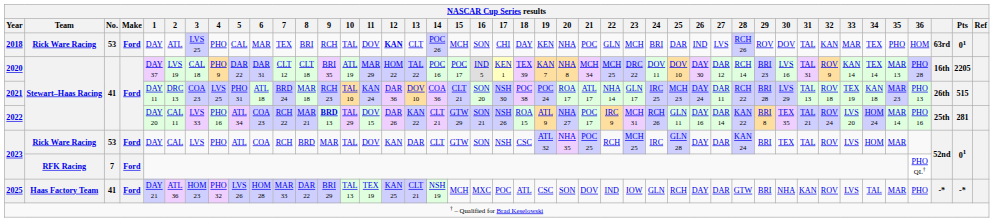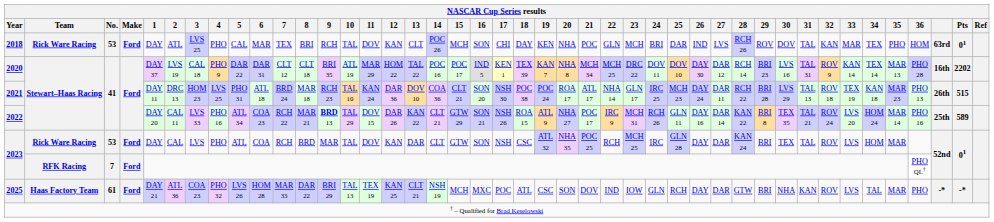 <table class="wikitable" style="text-align:center; font-size:75%">
 <tr>
 <th colspan=45><a href='#'>NASCAR Cup Series</a> results</th>
 </tr>
 <tr>
 <th>Year</th>
 <th>Team</th>
 <th>No.</th>
 <th>Make</th>
 <th>1</th>
 <th>2</th>
 <th>3</th>
 <th>4</th>
 <th>5</th>
 <th>6</th>
 <th>7</th>
 <th>8</th>
 <th>9</th>
 <th>10</th>
 <th>11</th>
 <th>12</th>
 <th>13</th>
 <th>14</th>
 <th>15</th>
 <th>16</th>
 <th>17</th>
 <th>18</th>
 <th>19</th>
 <th>20</th>
 <th>21</th>
 <th>22</th>
 <th>23</th>
 <th>24</th>
 <th>25</th>
 <th>26</th>
 <th>27</th>
 <th>28</th>
 <th>29</th>
 <th>30</th>
 <th>31</th>
 <th>32</th>
 <th>33</th>
 <th>34</th>
 <th>35</th>
 <th>36</th>
 <th></th>
 <th>Pts</th>
 <th>Ref</th>
 </tr>
 <tr>
 <th><a href='#'>2018</a></th>
 <th><a href='#'>Rick Ware Racing</a></th>
 <th>53</th>
 <th><a href='#'>Ford</a></th>
 <td><a href='#'>DAY</a></td>
 <td><a href='#'>ATL</a></td>
 <td style="background:#CFCFFF;"><a href='#'>LVS</a><br><small>25</small></td>
 <td><a href='#'>PHO</a></td>
 <td><a href='#'>CAL</a></td>
 <td><a href='#'>MAR</a></td>
 <td><a href='#'>TEX</a></td>
 <td><a href='#'>BRI</a></td>
 <td><a href='#'>RCH</a></td>
 <td><a href='#'>TAL</a></td>
 <td><a href='#'>DOV</a></td>
-<td><strong><a href='#'>KAN</a></strong></td>
+<td><a href='#'>KAN</a></td>
 <td><a href='#'>CLT</a></td>
 <td style="background:#CFCFFF;"><a href='#'>POC</a><br><small>26</small></td>
 <td><a href='#'>MCH</a></td>
 <td><a href='#'>SON</a></td>
 <td><a href='#'>CHI</a></td>
 <td><a href='#'>DAY</a></td>
 <td><a href='#'>KEN</a></td>
 <td><a href='#'>NHA</a></td>
 <td><a href='#'>POC</a></td>
 <td><a href='#'>GLN</a></td>
 <td><a href='#'>MCH</a></td>
 <td><a href='#'>BRI</a></td>
 <td><a href='#'>DAR</a></td>
 <td><a href='#'>IND</a></td>
 <td><a href='#'>LVS</a></td>
 <td style="background:#CFCFFF;"><a href='#'>RCH</a><br><small>26</small></td>
 <td><a href='#'>ROV</a></td>
 <td><a href='#'>DOV</a></td>
 <td><a href='#'>TAL</a></td>
 <td><a href='#'>KAN</a></td>
 <td><a href='#'>MAR</a></td>
 <td><a href='#'>TEX</a></td>
 <td><a href='#'>PHO</a></td>
 <td><a href='#'>HOM</a></td>
 <th>63rd</th>
 <th>0<sup>1</sup></th>
 <th></th>
 </tr>
 <tr>
 <th><a href='#'>2020</a></th>
 <th rowspan=3><a href='#'>Stewart–Haas Racing</a></th>
 <th rowspan=3>41</th>
 <th rowspan=3><a href='#'>Ford</a></th>
 <td style="background:#EFCFFF;"><a href='#'>DAY</a><br><small>37</small></td>
 <td style="background:#DFFFDF;"><a href='#'>LVS</a><br><small>19</small></td>
 <td style="background:#DFFFDF;"><a href='#'>CAL</a><br><small>18</small></td>
 <td style="background:#FFDF9F;"><a href='#'>PHO</a><br><small>9</small></td>
 <td style="background:#CFCFFF;"><a href='#'>DAR</a><br><small>22</small></td>
 <td style="background:#CFCFFF;"><a href='#'>DAR</a><br><small>31</small></td>
 <td style="background:#DFFFDF;"><a href='#'>CLT</a><br><small>12</small></td>
 <td style="background:#DFFFDF;"><a href='#'>CLT</a><br><small>18</small></td>
 <td style="background:#EFCFFF;"><a href='#'>BRI</a><br><small>35</small></td>
 <td style="background:#DFFFDF;"><a href='#'>ATL</a><br><small>19</small></td>
 <td style="background:#CFCFFF;"><a href='#'>MAR</a><br><small>29</small></td>
 <td style="background:#CFCFFF;"><a href='#'>HOM</a><br><small>22</small></td>
 <td style="background:#CFCFFF;"><a href='#'>TAL</a><br><small>22</small></td>
 <td style="background:#DFFFDF;"><a href='#'>POC</a><br><small>16</small></td>
 <td style="background:#DFFFDF;"><a href='#'>POC</a><br><small>17</small></td>
 <td style="background:#DFDFDF;"><a href='#'>IND</a><br><small>5</small></td>
 <td style="background:#FFFFBF;"><a href='#'>KEN</a><br><small>1</small></td>
 <td style="background:#EFCFFF;"><a href='#'>TEX</a><br><small>39</small></td>
 <td style="background:#FFDF9F;"><a href='#'>KAN</a><br><small>7</small></td>
 <td style="background:#FFDF9F;"><a href='#'>NHA</a><br><small>8</small></td>
 <td style="background:#EFCFFF;"><a href='#'>MCH</a><br><small>34</small></td>
 <td style="background:#CFCFFF;"><a href='#'>MCH</a><br><small>25</small></td>
 <td style="background:#CFCFFF;"><a href='#'>DRC</a><br><small>22</small></td>
 <td style="background:#DFFFDF;"><a href='#'>DOV</a><br><small>11</small></td>
 <td style="background:#FFDF9F;"><a href='#'>DOV</a><br><small>10</small></td>
 <td style="background:#EFCFFF;"><a href='#'>DAY</a><br><small>30</small></td>
 <td style="background:#DFFFDF;"><a href='#'>DAR</a><br><small>12</small></td>
 <td style="background:#DFFFDF;"><a href='#'>RCH</a><br><small>14</small></td>
 <td style="background:#CFCFFF;"><a href='#'>BRI</a><br><small>23</small></td>
 <td style="background:#DFFFDF;"><a href='#'>LVS</a><br><small>16</small></td>
 <td style="background:#EFCFFF;"><a href='#'>TAL</a><br><small>31</small></td>
 <td style="background:#FFDF9F;"><a href='#'>ROV</a><br><small>9</small></td>
 <td style="background:#DFFFDF;"><a href='#'>KAN</a><br><small>14</small></td>
 <td style="background:#DFFFDF;"><a href='#'>TEX</a><br><small>14</small></td>
 <td style="background:#DFFFDF;"><a href='#'>MAR</a><br><small>13</small></td>
 <td style="background:#CFCFFF;"><a href='#'>PHO</a><br><small>28</small></td>
 <th>16th</th>
-<th>2205</th>
+<th>2202</th>
 <th></th>
 </tr>
 <tr>
 <th><a href='#'>2021</a></th>
 <td style="background:#DFFFDF;"><a href='#'>DAY</a><br><small>11</small></td>
 <td style="background:#DFFFDF;"><a href='#'>DRC</a><br><small>13</small></td>
-<td style="background:#CFCFFF;"><a href='#'>COA</a><br><small>23</small></td>
+<td style="background:#CFCFFF;"><a href='#'>HOM</a><br><small>23</small></td>
 <td style="background:#CFCFFF;"><a href='#'>LVS</a><br><small>25</small></td>
 <td style="background:#CFCFFF;"><a href='#'>PHO</a><br><small>31</small></td>
 <td style="background:#DFFFDF;"><a href='#'>ATL</a><br><small>18</small></td>
 <td style="background:#CFCFFF;"><a href='#'>BRD</a><br><small>24</small></td>
 <td style="background:#DFFFDF;"><a href='#'>MAR</a><br><small>18</small></td>
 <td style="background:#CFCFFF;"><a href='#'>RCH</a><br><small>23</small></td>
 <td style="background:#FFDF9F;"><a href='#'>TAL</a><br><small>10</small></td>
 <td style="background:#CFCFFF;"><a href='#'>KAN</a><br><small>24</small></td>
 <td style="background:#EFCFFF;"><a href='#'>DAR</a><br><small>36</small></td>
 <td style="background:#FFDF9F;"><a href='#'>DOV</a><br><small>10</small></td>
 <td style="background:#EFCFFF;"><a href='#'>COA</a><br><small>36</small></td>
 <td style="background:#CFCFFF;"><a href='#'>CLT</a><br><small>21</small></td>
 <td style="background:#DFFFDF;"><a href='#'>SON</a><br><small>20</small></td>
 <td style="background:#CFCFFF;"><a href='#'>NSH</a><br><small>30</small></td>
 <td style="background:#EFCFFF;"><a href='#'>POC</a><br><small>38</small></td>
 <td style="background:#CFCFFF;"><a href='#'>POC</a><br><small>24</small></td>
 <td style="background:#DFFFDF;"><a href='#'>ROA</a><br><small>17</small></td>
 <td style="background:#DFFFDF;"><a href='#'>ATL</a><br><small>17</small></td>
 <td style="background:#DFFFDF;"><a href='#'>NHA</a><br><small>14</small></td>
 <td style="background:#DFFFDF;"><a href='#'>GLN</a><br><small>17</small></td>
 <td style="background:#CFCFFF;"><a href='#'>IRC</a><br><small>25</small></td>
 <td style="background:#CFCFFF;"><a href='#'>MCH</a><br><small>23</small></td>
 <td style="background:#CFCFFF;"><a href='#'>DAY</a><br><small>24</small></td>
 <td style="background:#DFFFDF;"><a href='#'>DAR</a><br><small>11</small></td>
 <td style="background:#CFCFFF;"><a href='#'>RCH</a><br><small>22</small></td>
 <td style="background:#CFCFFF;"><a href='#'>BRI</a><br><small>28</small></td>
 <td style="background:#CFCFFF;"><a href='#'>LVS</a><br><small>29</small></td>
 <td style="background:#DFFFDF;"><a href='#'>TAL</a><br><small>13</small></td>
 <td style="background:#DFFFDF;"><a href='#'>ROV</a><br><small>18</small></td>
 <td style="background:#DFFFDF;"><a href='#'>TEX</a><br><small>19</small></td>
 <td style="background:#DFFFDF;"><a href='#'>KAN</a><br><small>18</small></td>
 <td style="background:#CFCFFF;"><a href='#'>MAR</a><br><small>23</small></td>
 <td style="background:#DFFFDF;"><a href='#'>PHO</a><br><small>13</small></td>
 <th>26th</th>
 <th>515</th>
 <th></th>
 </tr>
 <tr>
 <th><a href='#'>2022</a></th>
 <td style="background:#DFFFDF;"><a href='#'>DAY</a><br><small>20</small></td>
 <td style="background:#DFFFDF;"><a href='#'>CAL</a><br><small>11</small></td>
 <td style="background:#EFCFFF;"><a href='#'>LVS</a><br><small>33</small></td>
 <td style="background:#DFFFDF;"><a href='#'>PHO</a><br><small>16</small></td>
 <td style="background:#EFCFFF;"><a href='#'>ATL</a><br><small>34</small></td>
 <td style="background:#CFCFFF;"><a href='#'>COA</a><br><small>23</small></td>
 <td style="background:#CFCFFF;"><a href='#'>RCH</a><br><small>22</small></td>
 <td style="background:#CFCFFF;"><a href='#'>MAR</a><br><small>21</small></td>
 <td style="background:#DFFFDF;"><strong><a href='#'>BRD</a></strong><br><small>13</small></td>
 <td style="background:#EFCFFF;"><a href='#'>TAL</a><br><small>29</small></td>
 <td style="background:#DFFFDF;"><a href='#'>DOV</a><br><small>15</small></td>
 <td style="background:#EFCFFF;"><a href='#'>DAR</a><br><small>26</small></td>
 <td style="background:#CFCFFF;"><a href='#'>KAN</a><br><small>22</small></td>
 <td style="background:#EFCFFF;"><a href='#'>CLT</a><br><small>21</small></td>
 <td style="background:#CFCFFF;"><a href='#'>GTW</a><br><small>29</small></td>
 <td style="background:#CFCFFF;"><a href='#'>SON</a><br><small>21</small></td>
 <td style="background:#CFCFFF;"><a href='#'>NSH</a><br><small>26</small></td>
 <td style="background:#DFFFDF;"><a href='#'>ROA</a><br><small>15</small></td>
 <td style="background:#FFDF9F;"><a href='#'>ATL</a><br><small>9</small></td>
 <td style="background:#CFCFFF;"><a href='#'>NHA</a><br><small>27</small></td>
 <td style="background:#DFFFDF;"><a href='#'>POC</a><br><small>17</small></td>
 <td style="background:#FFDF9F;"><a href='#'>IRC</a><br><small>9</small></td>
 <td style="background:#EFCFFF;"><a href='#'>MCH</a><br><small>31</small></td>
 <td style="background:#CFCFFF;"><a href='#'>RCH</a><br><small>26</small></td>
 <td style="background:#DFFFDF;"><a href='#'>GLN</a><br><small>11</small></td>
 <td style="background:#DFFFDF;"><a href='#'>DAY</a><br><small>16</small></td>
 <td style="background:#DFFFDF;"><a href='#'>DAR</a><br><small>14</small></td>
 <td style="background:#CFCFFF;"><a href='#'>KAN</a><br><small>22</small></td>
 <td style="background:#FFDF9F;"><a href='#'>BRI</a><br><small>8</small></td>
 <td style="background:#EFCFFF;"><a href='#'>TEX</a><br><small>35</small></td>
 <td style="background:#CFCFFF;"><a href='#'>TAL</a><br><small>21</small></td>
 <td style="background:#CFCFFF;"><a href='#'>ROV</a><br><small>24</small></td>
 <td style="background:#DFFFDF;"><a href='#'>LVS</a><br><small>20</small></td>
 <td style="background:#CFCFFF;"><a href='#'>HOM</a><br><small>24</small></td>
 <td style="background:#DFFFDF;"><a href='#'>MAR</a><br><small>14</small></td>
 <td style="background:#DFFFDF;"><a href='#'>PHO</a><br><small>16</small></td>
 <th>25th</th>
-<th>281</th>
+<th>589</th>
 <th></th>
 </tr>
 <tr>
 <th rowspan=2><a href='#'>2023</a></th>
 <th><a href='#'>Rick Ware Racing</a></th>
 <th>53</th>
 <th><a href='#'>Ford</a></th>
 <td><a href='#'>DAY</a></td>
 <td><a href='#'>CAL</a></td>
 <td><a href='#'>LVS</a></td>
 <td><a href='#'>PHO</a></td>
 <td><a href='#'>ATL</a></td>
 <td><a href='#'>COA</a></td>
 <td><a href='#'>RCH</a></td>
 <td><a href='#'>BRD</a></td>
 <td><a href='#'>MAR</a></td>
 <td><a href='#'>TAL</a></td>
 <td><a href='#'>DOV</a></td>
 <td><a href='#'>KAN</a></td>
 <td><a href='#'>DAR</a></td>
 <td><a href='#'>CLT</a></td>
 <td><a href='#'>GTW</a></td>
 <td><a href='#'>SON</a></td>
 <td><a href='#'>NSH</a></td>
 <td><a href='#'>CSC</a></td>
 <td style="background:#CFCFFF;"><a href='#'>ATL</a><br><small>32</small></td>
 <td style="background:#EFCFFF;"><a href='#'>NHA</a><br><small>35</small></td>
 <td style="background:#CFCFFF;"><a href='#'>POC</a><br><small>25</small></td>
 <td><a href='#'>RCH</a></td>
 <td style="background:#CFCFFF;"><a href='#'>MCH</a><br><small>25</small></td>
 <td><a href='#'>IRC</a></td>
 <td style="background:#CFCFFF;"><a href='#'>GLN</a><br><small>28</small></td>
 <td><a href='#'>DAY</a></td>
 <td><a href='#'>DAR</a></td>
 <td style="background:#CFCFFF;"><a href='#'>KAN</a><br><small>24</small></td>
 <td><a href='#'>BRI</a></td>
 <td><a href='#'>TEX</a></td>
 <td><a href='#'>TAL</a></td>
 <td><a href='#'>ROV</a></td>
 <td><a href='#'>LVS</a></td>
 <td><a href='#'>HOM</a></td>
 <td><a href='#'>MAR</a></td>
 <td></td>
 <th rowspan=2>52nd</th>
 <th rowspan=2>0<sup>1</sup></th>
 <th rowspan=2></th>
 </tr>
 <tr>
 <th><a href='#'>RFK Racing</a></th>
 <th>7</th>
 <th><a href='#'>Ford</a></th>
 <td colspan=35></td>
 <td style="background:#FFFFFF;"><a href='#'>PHO</a><br><small>QL<sup>†</sup></small></td>
 </tr>
 <tr>
 <th><a href='#'>2025</a></th>
 <th><a href='#'>Haas Factory Team</a></th>
-<th>41</th>
+<th>61</th>
 <th><a href='#'>Ford</a></th>
 <td style="background:#CFCFFF;"><a href='#'>DAY</a><br><small>21</small></td>
 <td style="background:#EFCFFF;"><a href='#'>ATL</a><br><small>36</small></td>
-<td style="background:#CFCFFF;"><a href='#'>HOM</a><br><small>23</small></td>
+<td style="background:#CFCFFF;"><a href='#'>COA</a><br><small>23</small></td>
 <td style="background:#EFCFFF;"><a href='#'>PHO</a><br><small>32</small></td>
 <td style="background:#CFCFFF;"><a href='#'>LVS</a><br><small>26</small></td>
 <td style="background:#CFCFFF;"><a href='#'>HOM</a><br><small>28</small></td>
 <td style="background:#CFCFFF;"><a href='#'>MAR</a><br><small>33</small></td>
 <td style="background:#CFCFFF;"><a href='#'>DAR</a><br><small>22</small></td>
 <td style="background:#CFCFFF;"><a href='#'>BRI</a><br><small>29</small></td>
 <td style="background:#DFFFDF;"><a href='#'>TAL</a><br><small>13</small></td>
 <td style="background:#DFFFDF;"><a href='#'>TEX</a><br><small>19</small></td>
 <td style="background:#CFCFFF;"><a href='#'>KAN</a><br><small>25</small></td>
 <td style="background:#CFCFFF;"><a href='#'>CLT</a><br><small>21</small></td>
 <td style="background:#DFFFDF;"><a href='#'>NSH</a><br><small>19</small></td>
 <td style="background:#;"><a href='#'>MCH</a><br><small></small></td>
 <td><a href='#'>MXC</a></td>
 <td><a href='#'>POC</a></td>
 <td><a href='#'>ATL</a></td>
 <td><a href='#'>CSC</a></td>
 <td><a href='#'>SON</a></td>
 <td><a href='#'>DOV</a></td>
 <td><a href='#'>IND</a></td>
 <td><a href='#'>IOW</a></td>
 <td><a href='#'>GLN</a></td>
 <td><a href='#'>RCH</a></td>
 <td><a href='#'>DAY</a></td>
 <td><a href='#'>DAR</a></td>
 <td><a href='#'>GTW</a></td>
 <td><a href='#'>BRI</a></td>
 <td><a href='#'>NHA</a></td>
 <td><a href='#'>KAN</a></td>
 <td><a href='#'>ROV</a></td>
 <td><a href='#'>LVS</a></td>
 <td><a href='#'>TAL</a></td>
 <td><a href='#'>MAR</a></td>
 <td><a href='#'>PHO</a></td>
 <th>-*</th>
 <th>-*</th>
 <th></th>
 </tr>
 <tr>
 <td colspan=43><small><sup>†</sup> – Qualified for <a href='#'>Brad Keselowski</a></small></td>
 </tr>
 </table>
